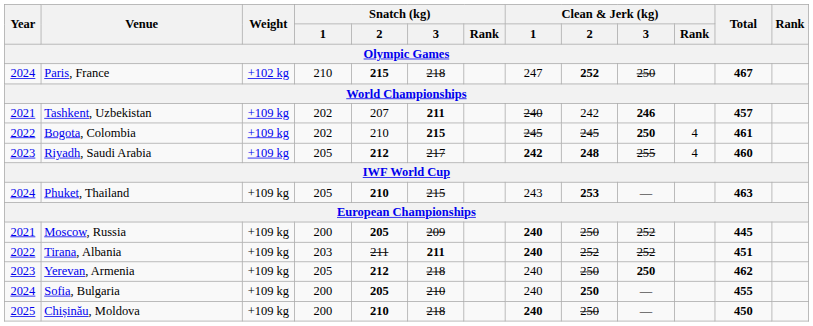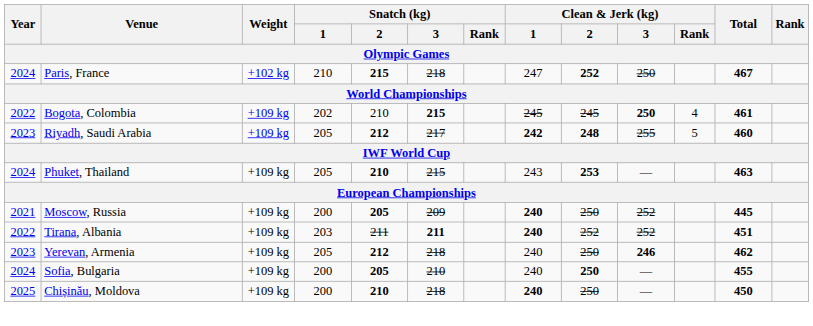 <table class = "wikitable" style="text-align:center;">
 <tr>
 <th rowspan=2 width=40>Year</th>
 <th rowspan=2 width=250>Venue</th>
 <th rowspan=2 width=60>Weight</th>
 <th colspan=4>Snatch (kg)</th>
 <th colspan=4>Clean & Jerk (kg)</th>
 <th rowspan=2 width=65>Total</th>
 <th rowspan=2 width=40>Rank</th>
 </tr>
 <tr>
 <th width=65>1</th>
 <th width=65>2</th>
 <th width=65>3</th>
 <th width=45>Rank</th>
 <th width=65>1</th>
 <th width=65>2</th>
 <th width=65>3</th>
 <th width=45>Rank</th>
 </tr>
 <tr>
 <th colspan=13><a href='#'>Olympic Games</a></th>
 </tr>
 <tr>
 <td><a href='#'>2024</a></td>
 <td align=left><a href='#'>Paris</a>, France</td>
 <td><a href='#'>+102 kg</a></td>
 <td>210</td>
 <td><strong>215</strong></td>
 <td><s>218</s></td>
 <td></td>
 <td>247</td>
 <td><strong>252</strong></td>
 <td><s>250</s></td>
 <td></td>
 <td><strong>467</strong></td>
 <td></td>
 </tr>
 <tr>
 <th colspan=13><a href='#'>World Championships</a></th>
 </tr>
 <tr>
-<td><a href='#'>2021</a></td>
-<td align=left><a href='#'>Tashkent</a>, Uzbekistan</td>
-<td><a href='#'>+109 kg</a></td>
-<td>202</td>
-<td>207</td>
-<td><strong>211</strong></td>
-<td></td>
-<td><s>240</s></td>
-<td>242</td>
-<td><strong>246</strong></td>
-<td></td>
-<td><strong>457</strong></td>
-<td></td>
-</tr>
-<tr>
 <td><a href='#'>2022</a></td>
 <td align=left><a href='#'>Bogota</a>, Colombia</td>
 <td><a href='#'>+109 kg</a></td>
 <td>202</td>
 <td>210</td>
 <td><strong>215</strong></td>
 <td></td>
 <td><s>245</s></td>
 <td><s>245</s></td>
 <td><strong>250</strong></td>
 <td>4</td>
 <td><strong>461</strong></td>
 <td></td>
 </tr>
 <tr>
 <td><a href='#'>2023</a></td>
 <td align="left"><a href='#'>Riyadh</a>, Saudi Arabia</td>
 <td><a href='#'>+109 kg</a></td>
 <td>205</td>
 <td><strong>212</strong></td>
 <td><s>217</s></td>
 <td></td>
 <td><strong>242</strong></td>
 <td><strong>248</strong></td>
 <td><s>255</s></td>
-<td>4</td>
+<td>5</td>
 <td><strong>460</strong></td>
 <td></td>
 </tr>
 <tr>
 <th colspan="13"><a href='#'>IWF World Cup</a></th>
 </tr>
 <tr>
 <td><a href='#'>2024</a></td>
 <td align="left"><a href='#'>Phuket</a>, Thailand</td>
 <td>+109 kg</td>
 <td>205</td>
 <td><strong>210</strong></td>
 <td><s>215</s></td>
 <td></td>
 <td>243</td>
 <td><strong>253</strong></td>
 <td>—</td>
 <td></td>
 <td><strong>463</strong></td>
 <td><strong></strong></td>
 </tr>
 <tr>
 <th colspan=13><a href='#'>European Championships</a></th>
 </tr>
 <tr>
 <td><a href='#'>2021</a></td>
 <td align=left><a href='#'>Moscow</a>, Russia</td>
 <td>+109 kg</td>
 <td>200</td>
 <td><strong>205</strong></td>
 <td><s>209</s></td>
 <td></td>
 <td><strong>240</strong></td>
 <td><s>250</s></td>
 <td><s>252</s></td>
 <td></td>
 <td><strong>445</strong></td>
 <td></td>
 </tr>
 <tr>
 <td><a href='#'>2022</a></td>
 <td align=left><a href='#'>Tirana</a>, Albania</td>
 <td>+109 kg</td>
 <td>203</td>
 <td><s>211</s></td>
 <td><strong>211</strong></td>
 <td></td>
 <td><strong>240</strong></td>
 <td><s>252</s></td>
 <td><s>252</s></td>
 <td></td>
 <td><strong>451</strong></td>
 <td></td>
 </tr>
 <tr>
 <td><a href='#'>2023</a></td>
 <td align=left><a href='#'>Yerevan</a>, Armenia</td>
 <td>+109 kg</td>
 <td>205</td>
 <td><strong>212</strong></td>
 <td><s>218</s></td>
 <td></td>
 <td>240</td>
 <td><s>250</s></td>
-<td><strong>250</strong></td>
+<td><strong>246</strong></td>
 <td></td>
 <td><strong>462</strong></td>
 <td></td>
 </tr>
 <tr>
 <td><a href='#'>2024</a></td>
 <td align=left><a href='#'>Sofia</a>, Bulgaria</td>
 <td>+109 kg</td>
 <td>200</td>
 <td><strong>205</strong></td>
 <td><s>210</s></td>
 <td></td>
 <td>240</td>
 <td><strong>250</strong></td>
 <td>—</td>
 <td></td>
 <td><strong>455</strong></td>
 <td></td>
 </tr>
 <tr>
 <td><a href='#'>2025</a></td>
 <td align="left"><a href='#'>Chișinău</a>, Moldova</td>
 <td>+109 kg</td>
 <td>200</td>
 <td><strong>210</strong></td>
 <td><s>218</s></td>
 <td></td>
 <td><strong>240</strong></td>
 <td><s>250</s></td>
 <td>—</td>
 <td></td>
 <td><strong>450</strong></td>
 <td></td>
 </tr>
 </table>
